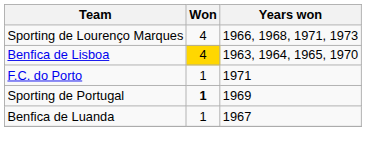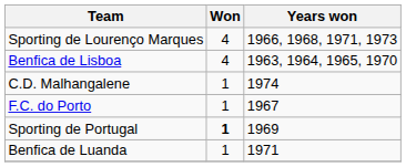 <table class="wikitable" style="font-size:90%;">
 <tr>
 <th>Team</th>
 <th>Won</th>
 <th>Years won</th>
 </tr>
 <tr>
 <td> Sporting de Lourenço Marques</td>
 <td align=center>4</td>
 <td>1966, 1968, 1971, 1973</td>
 </tr>
 <tr>
 <td> <a href='#'>Benfica de Lisboa</a></td>
-<td align=center style="background: gold;">4</td>
+<td align=center>4</td>
 <td>1963, 1964, 1965, 1970</td>
+</tr>
+<tr>
+<td> C.D. Malhangalene</td>
+<td align=center>1</td>
+<td>1974</td>
 </tr>
 <tr>
 <td> <a href='#'>F.C. do Porto</a></td>
 <td align=center>1</td>
-<td>1971</td>
+<td>1967</td>
 </tr>
 <tr>
 <td> Sporting de Portugal</td>
 <td align=center><strong>1</strong></td>
 <td>1969</td>
 </tr>
 <tr>
 <td> Benfica de Luanda</td>
 <td align=center>1</td>
-<td>1967</td>
+<td>1971</td>
 </tr>
 <tr>
 </tr>
 </table>
